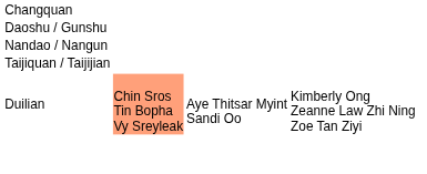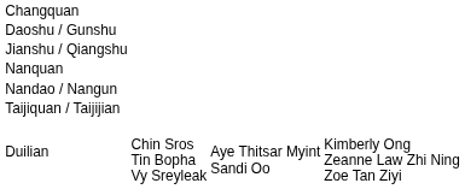 <table>
 <tr>
 <td>Changquan<br></td>
 <td></td>
 <td></td>
 <td></td>
 </tr>
 <tr>
 <td>Daoshu / Gunshu<br></td>
+<td></td>
+<td></td>
+<td></td>
+</tr>
+<tr>
+<td>Jianshu / Qiangshu<br></td>
+<td></td>
+<td></td>
+<td></td>
+</tr>
+<tr>
+<td>Nanquan<br></td>
 <td></td>
 <td></td>
 <td></td>
 </tr>
 <tr>
 <td>Nandao / Nangun<br></td>
 <td></td>
 <td></td>
 <td></td>
 </tr>
 <tr>
 <td>Taijiquan / Taijijian<br></td>
 <td></td>
 <td></td>
 <td></td>
 </tr>
 <tr>
 <td>Duilian<br></td>
-<td style="background: lightsalmon;"><br>Chin Sros<br>Tin Bopha<br>Vy Sreyleak</td>
+<td><br>Chin Sros<br>Tin Bopha<br>Vy Sreyleak</td>
 <td><br>Aye Thitsar Myint<br>Sandi Oo</td>
 <td><br>Kimberly Ong<br>Zeanne Law Zhi Ning<br>Zoe Tan Ziyi</td>
 </tr>
 </table>
